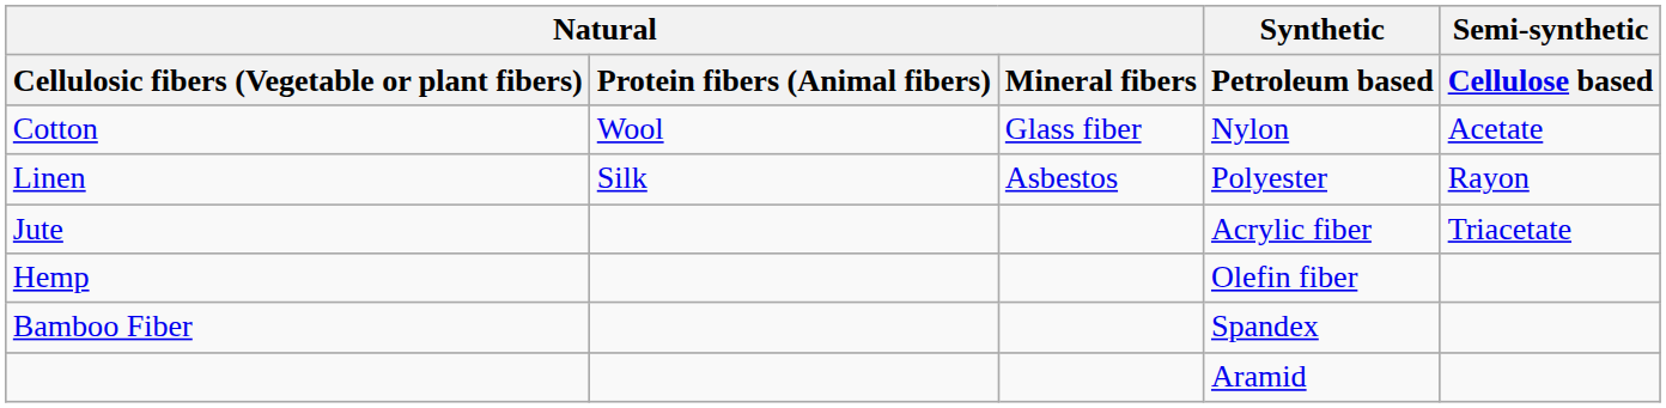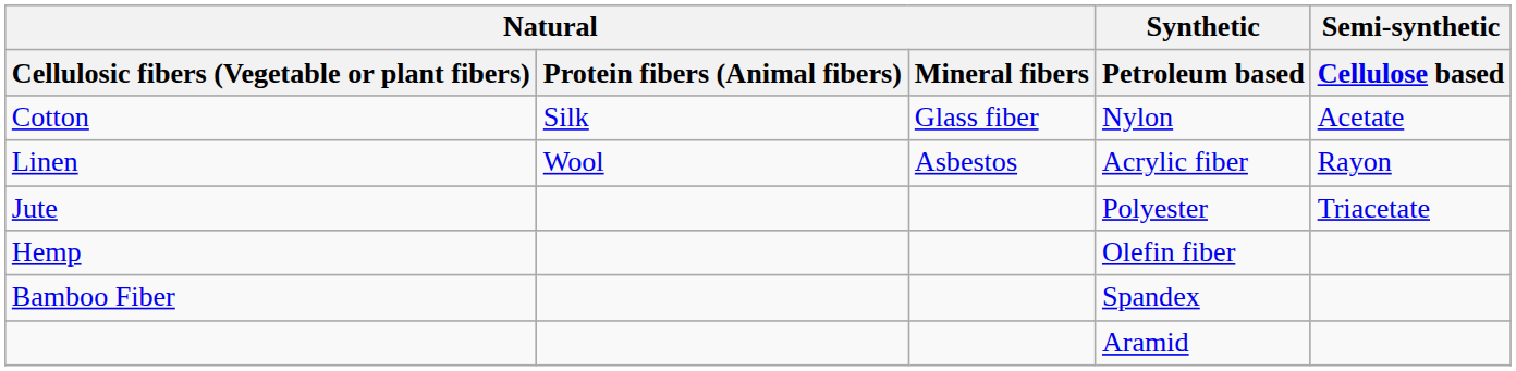 <table class="wikitable">
 <tr>
 <th colspan="3">Natural</th>
 <th>Synthetic</th>
 <th>Semi-synthetic</th>
 </tr>
 <tr>
 <th>Cellulosic fibers (Vegetable or plant fibers)</th>
 <th>Protein fibers (Animal fibers)</th>
 <th>Mineral fibers</th>
 <th>Petroleum based</th>
 <th><a href='#'>Cellulose</a> based</th>
 </tr>
 <tr>
 <td><a href='#'>Cotton</a></td>
-<td><a href='#'>Wool</a></td>
+<td><a href='#'>Silk</a></td>
 <td><a href='#'>Glass fiber</a></td>
 <td><a href='#'>Nylon</a></td>
 <td><a href='#'>Acetate</a></td>
 </tr>
 <tr>
 <td><a href='#'>Linen</a></td>
-<td><a href='#'>Silk</a></td>
+<td><a href='#'>Wool</a></td>
 <td><a href='#'>Asbestos</a></td>
-<td><a href='#'>Polyester</a></td>
+<td><a href='#'>Acrylic fiber</a></td>
 <td><a href='#'>Rayon</a></td>
 </tr>
 <tr>
 <td><a href='#'>Jute</a></td>
 <td></td>
 <td></td>
-<td><a href='#'>Acrylic fiber</a></td>
+<td><a href='#'>Polyester</a></td>
 <td><a href='#'>Triacetate</a></td>
 </tr>
 <tr>
 <td><a href='#'>Hemp</a></td>
 <td></td>
 <td></td>
 <td><a href='#'>Olefin fiber</a></td>
 <td></td>
 </tr>
 <tr>
 <td><a href='#'>Bamboo Fiber</a></td>
 <td></td>
 <td></td>
 <td><a href='#'>Spandex</a></td>
 <td></td>
 </tr>
 <tr>
 <td></td>
 <td></td>
 <td></td>
 <td><a href='#'>Aramid</a></td>
 <td></td>
 </tr>
 </table>
